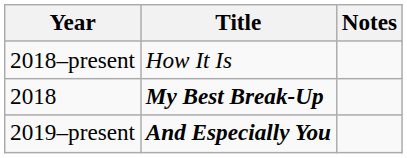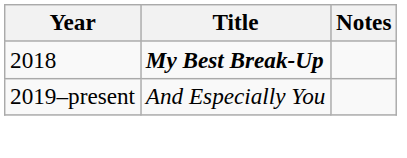 <table class="wikitable sortable">
 <tr>
 <th>Year</th>
 <th>Title</th>
 <th class="unsortable">Notes</th>
-</tr>
-<tr>
-<td>2018–present</td>
-<td><em>How It Is</em></td>
-<td></td>
 </tr>
 <tr>
 <td>2018</td>
 <td><strong><em>My Best Break-Up</em></strong></td>
 <td></td>
 </tr>
 <tr>
 <td>2019–present</td>
-<td><strong><em>And Especially You</em></strong></td>
+<td><em>And Especially You</em></td>
 <td></td>
 </tr>
 </table>
